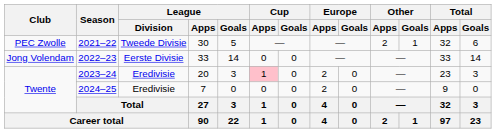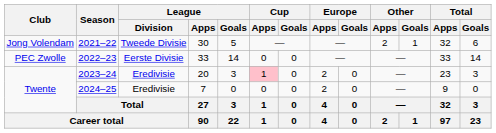 <table class="wikitable" style="text-align:center">
 <tr>
 <th rowspan="2">Club</th>
 <th rowspan="2">Season</th>
 <th colspan="3">League</th>
 <th colspan="2">Cup</th>
 <th colspan="2">Europe</th>
 <th colspan="2">Other</th>
 <th colspan="2">Total</th>
 </tr>
 <tr>
 <th>Division</th>
 <th>Apps</th>
 <th>Goals</th>
 <th>Apps</th>
 <th>Goals</th>
 <th>Apps</th>
 <th>Goals</th>
 <th>Apps</th>
 <th>Goals</th>
 <th>Apps</th>
 <th>Goals</th>
 </tr>
 <tr>
-<td><a href='#'>PEC Zwolle</a></td>
+<td><a href='#'>Jong Volendam</a></td>
 <td><a href='#'>2021–22</a></td>
 <td><a href='#'>Tweede Divisie</a></td>
 <td>30</td>
 <td>5</td>
 <td colspan="2">—</td>
 <td colspan="2">—</td>
 <td>2</td>
 <td>1</td>
 <td>32</td>
 <td>6</td>
 </tr>
 <tr>
-<td><a href='#'>Jong Volendam</a></td>
+<td><a href='#'>PEC Zwolle</a></td>
 <td><a href='#'>2022–23</a></td>
 <td><a href='#'>Eerste Divisie</a></td>
 <td>33</td>
 <td>14</td>
 <td>0</td>
 <td>0</td>
 <td colspan="2">—</td>
 <td colspan="2">—</td>
 <td>33</td>
 <td>14</td>
 </tr>
 <tr>
 <td rowspan="3"><a href='#'>Twente</a></td>
 <td><a href='#'>2023–24</a></td>
 <td><a href='#'>Eredivisie</a></td>
 <td>20</td>
 <td>3</td>
 <td style="background: pink;">1</td>
 <td>0</td>
 <td>2</td>
 <td>0</td>
 <td colspan="2">—</td>
 <td>23</td>
 <td>3</td>
 </tr>
 <tr>
 <td><a href='#'>2024–25</a></td>
 <td>Eredivisie</td>
 <td>7</td>
 <td>0</td>
 <td>0</td>
 <td>0</td>
 <td>2</td>
 <td>0</td>
 <td colspan="2">—</td>
 <td>9</td>
 <td>0</td>
 </tr>
 <tr>
 <th colspan="2">Total</th>
 <th>27</th>
 <th>3</th>
 <th>1</th>
 <th>0</th>
 <th>4</th>
 <th>0</th>
 <th colspan="2">—</th>
 <th>32</th>
 <th>3</th>
 </tr>
 <tr>
 <th colspan="3">Career total</th>
 <th>90</th>
 <th>22</th>
 <th>1</th>
 <th>0</th>
 <th>4</th>
 <th>0</th>
 <th>2</th>
 <th>1</th>
 <th>97</th>
 <th>23</th>
 </tr>
 </table>
